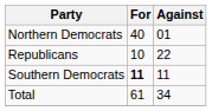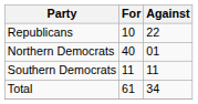 <table class="wikitable">
 <tr>
 <th>Party</th>
 <th>For</th>
 <th>Against</th>
 </tr>
 <tr>
+<td>Republicans</td>
+<td>10</td>
+<td>22</td>
+</tr>
+<tr>
 <td>Northern Democrats</td>
 <td>40</td>
 <td>01</td>
 </tr>
 <tr>
-<td>Republicans</td>
-<td>10</td>
-<td>22</td>
-</tr>
-<tr>
 <td>Southern Democrats</td>
-<td><strong>11</strong></td>
+<td>11</td>
 <td>11</td>
 </tr>
 <tr>
 <td>Total</td>
 <td>61</td>
 <td>34</td>
 </tr>
 <tr>
 </tr>
 </table>
